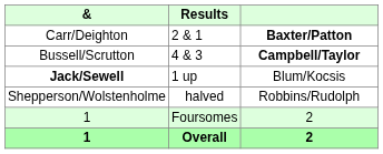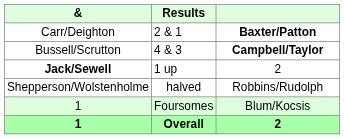 <table border="1" cellpadding="3" style="border-collapse:collapse; text-align:center;">
 <tr style="background:#ddffdd;">
 <th width=160> & </th>
 <th>Results</th>
 <th width=160></th>
 </tr>
 <tr>
 <td>Carr/Deighton</td>
 <td align=left> 2 & 1</td>
 <td><strong>Baxter/Patton</strong></td>
 </tr>
 <tr>
 <td>Bussell/Scrutton</td>
 <td align=left> 4 & 3</td>
 <td><strong>Campbell/Taylor</strong></td>
 </tr>
 <tr>
 <td><strong>Jack/Sewell</strong></td>
 <td align=left> 1 up</td>
-<td>Blum/Kocsis</td>
+<td>2</td>
 </tr>
 <tr>
 <td>Shepperson/Wolstenholme</td>
 <td>halved</td>
 <td>Robbins/Rudolph</td>
 </tr>
 <tr style="background:#ddffdd;">
 <td>1</td>
 <td>Foursomes</td>
-<td>2</td>
+<td>Blum/Kocsis</td>
 </tr>
 <tr style="background:#aaffaa;">
 <th>1</th>
 <th>Overall</th>
 <th>2</th>
 </tr>
 </table>
